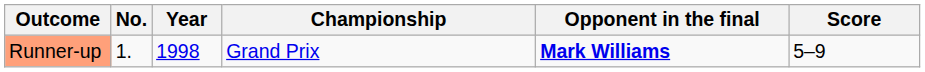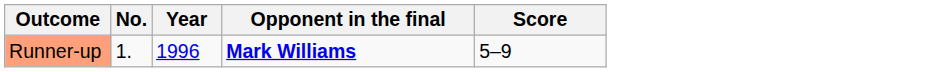 <table class="wikitable">
 <tr>
 <th width="80">Outcome</th>
 <th width="20">No.</th>
 <th width="50">Year</th>
-<th width="250">Championship</th>
 <th width="200">Opponent in the final</th>
 <th width="100">Score</th>
 </tr>
 <tr>
 <td style="background:#ffa07a;">Runner-up</td>
 <td>1.</td>
-<td><a href='#'>1998</a></td>
-<td><a href='#'>Grand Prix</a></td>
+<td><a href='#'>1996</a></td>
 <td><strong> <a href='#'>Mark Williams</a></strong></td>
 <td>5–9</td>
 </tr>
 </table>
